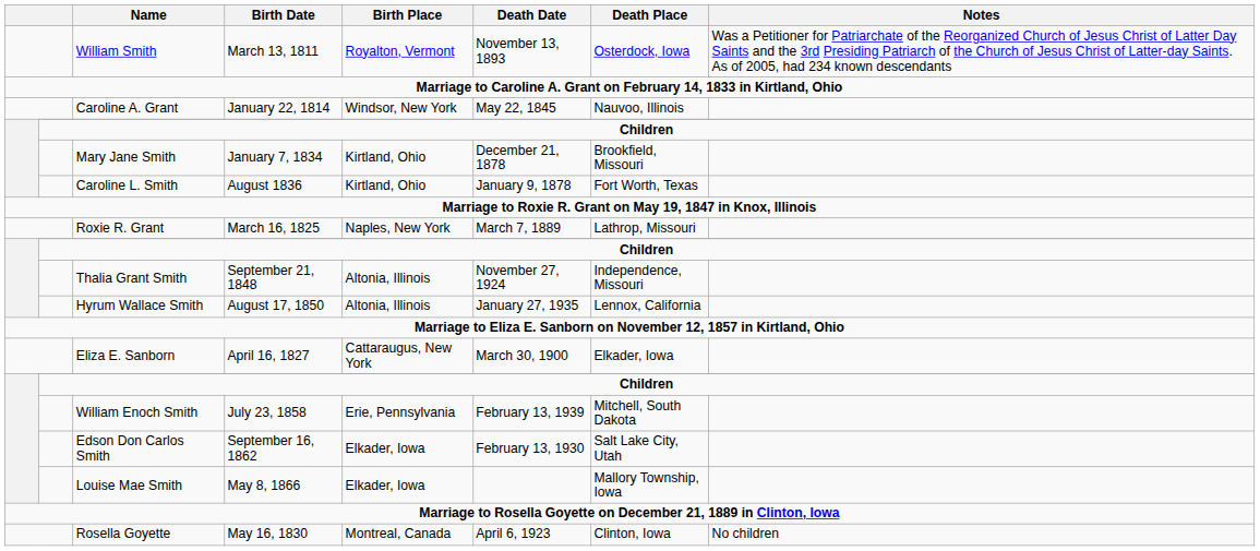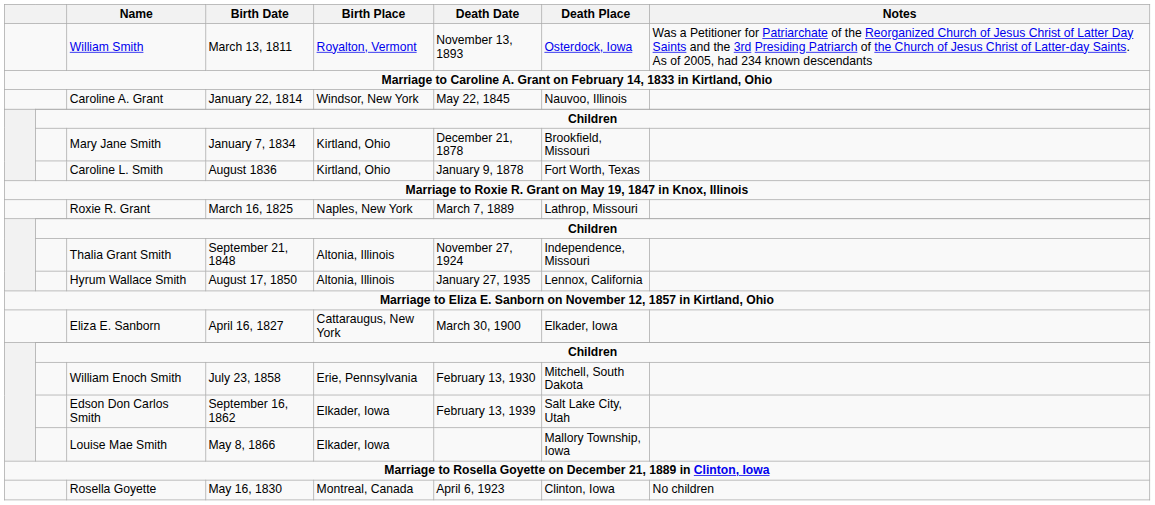 <table class="wikitable">
 <tr>
 <th width = "75px" colspan="2"></th>
 <th width = "175px">Name</th>
 <th width = "135px">Birth Date</th>
 <th width = "150px">Birth Place</th>
 <th width = "135px">Death Date</th>
 <th width = "135px">Death Place</th>
 <th width = "650px">Notes</th>
 </tr>
 <tr>
 <td colspan="2"></td>
 <td><a href='#'>William Smith</a></td>
 <td>March 13, 1811</td>
 <td><a href='#'>Royalton, Vermont</a></td>
 <td>November 13, 1893</td>
 <td><a href='#'>Osterdock, Iowa</a></td>
 <td>Was a Petitioner for <a href='#'>Patriarchate</a> of the <a href='#'>Reorganized Church of Jesus Christ of Latter Day Saints</a> and the <a href='#'>3rd</a> <a href='#'>Presiding Patriarch</a> of <a href='#'>the Church of Jesus Christ of Latter-day Saints</a>.  As of 2005, had 234 known descendants</td>
 </tr>
 <tr>
 <td colspan="10" style="text-align:center;"><strong>Marriage to Caroline A. Grant on February 14, 1833 in Kirtland, Ohio</strong></td>
 </tr>
 <tr>
 <td colspan="2"></td>
 <td>Caroline A. Grant</td>
 <td>January 22, 1814</td>
 <td>Windsor, New York</td>
 <td>May 22, 1845</td>
 <td>Nauvoo, Illinois</td>
 <td></td>
 </tr>
 <tr>
 <td rowspan="4" style="background: #f2f2f2;"></td>
 </tr>
 <tr>
 <td colspan="10" style="text-align:center;"><strong>Children</strong></td>
 </tr>
 <tr>
 <td></td>
 <td>Mary Jane Smith</td>
 <td>January 7, 1834</td>
 <td>Kirtland, Ohio</td>
 <td>December 21, 1878</td>
 <td>Brookfield, Missouri</td>
 <td></td>
 </tr>
 <tr>
 <td></td>
 <td>Caroline L. Smith</td>
 <td>August 1836</td>
 <td>Kirtland, Ohio</td>
 <td>January 9, 1878</td>
 <td>Fort Worth, Texas</td>
 <td></td>
 </tr>
 <tr>
 <td colspan="10" style="text-align:center;"><strong>Marriage to  Roxie R. Grant on May 19, 1847 in Knox, Illinois</strong></td>
 </tr>
 <tr>
 <td colspan="2"></td>
 <td>Roxie R. Grant</td>
 <td>March 16, 1825</td>
 <td>Naples, New York</td>
 <td>March 7, 1889</td>
 <td>Lathrop, Missouri</td>
 <td></td>
 </tr>
 <tr>
 <td rowspan="4" style="background: #f2f2f2;"></td>
 </tr>
 <tr>
 <td colspan="10" style="text-align:center;"><strong>Children</strong></td>
 </tr>
 <tr>
 <td></td>
 <td>Thalia Grant Smith</td>
 <td>September 21, 1848</td>
 <td>Altonia, Illinois</td>
 <td>November 27, 1924</td>
 <td>Independence, Missouri</td>
 <td></td>
 </tr>
 <tr>
 <td></td>
 <td>Hyrum Wallace Smith</td>
 <td>August 17, 1850</td>
 <td>Altonia, Illinois</td>
 <td>January 27, 1935</td>
 <td>Lennox, California</td>
 <td></td>
 </tr>
 <tr>
 <td colspan="10" style="text-align:center;"><strong>Marriage to Eliza E. Sanborn on November 12, 1857 in Kirtland, Ohio</strong></td>
 </tr>
 <tr>
 <td colspan="2"></td>
 <td>Eliza E. Sanborn</td>
 <td>April 16, 1827</td>
 <td>Cattaraugus, New York</td>
 <td>March 30, 1900</td>
 <td>Elkader, Iowa</td>
 <td></td>
 </tr>
 <tr>
 <td rowspan="5" style="background: #f2f2f2;"></td>
 </tr>
 <tr>
 <td colspan="10" style="text-align:center;"><strong>Children</strong></td>
 </tr>
 <tr>
 <td></td>
 <td>William Enoch Smith</td>
 <td>July 23, 1858</td>
 <td>Erie, Pennsylvania</td>
-<td>February 13, 1939</td>
+<td>February 13, 1930</td>
 <td>Mitchell, South Dakota</td>
 <td></td>
 </tr>
 <tr>
 <td></td>
 <td>Edson Don Carlos Smith</td>
 <td>September 16, 1862</td>
 <td>Elkader, Iowa</td>
-<td>February 13, 1930</td>
+<td>February 13, 1939</td>
 <td>Salt Lake City, Utah</td>
 <td></td>
 </tr>
 <tr>
 <td></td>
 <td>Louise Mae Smith</td>
 <td>May 8, 1866</td>
 <td>Elkader, Iowa</td>
 <td May 10, 1925></td>
 <td>Mallory Township, Iowa</td>
 <td></td>
 </tr>
 <tr>
 <td colspan="10" style="text-align:center;"><strong>Marriage to Rosella Goyette on December 21, 1889 in <a href='#'>Clinton, Iowa</a></strong></td>
 </tr>
 <tr>
 <td colspan="2"></td>
 <td>Rosella Goyette</td>
 <td>May 16, 1830</td>
 <td>Montreal, Canada</td>
 <td>April 6, 1923</td>
 <td>Clinton, Iowa</td>
 <td>No children</td>
 </tr>
 </table>
